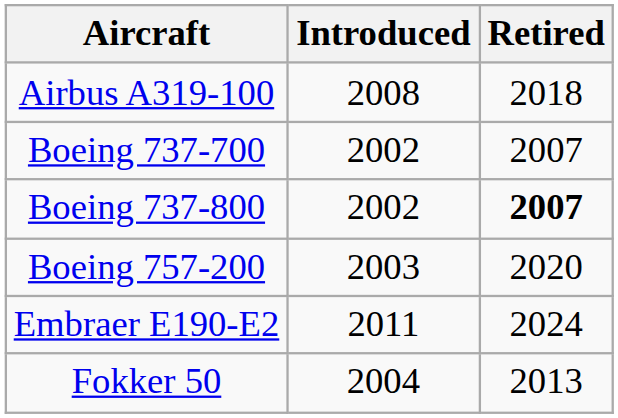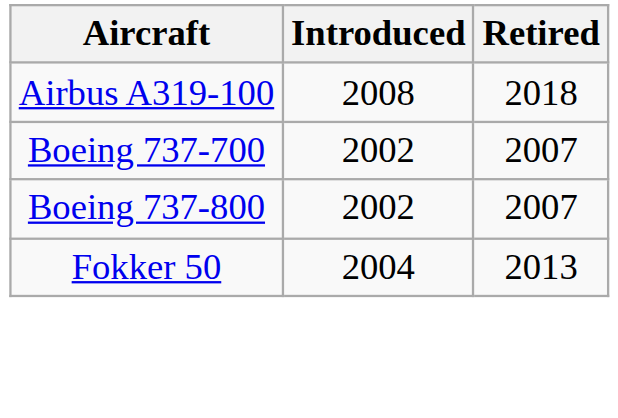 <table class="wikitable" style="border-collapse:collapse;text-align:center;margin: auto;">
 <tr>
 <th>Aircraft</th>
 <th>Introduced</th>
 <th>Retired</th>
 </tr>
 <tr>
 <td><a href='#'>Airbus A319-100</a></td>
 <td>2008</td>
 <td>2018</td>
 </tr>
 <tr>
 <td><a href='#'>Boeing 737-700</a></td>
 <td>2002</td>
 <td>2007</td>
 </tr>
 <tr>
 <td><a href='#'>Boeing 737-800</a></td>
 <td>2002</td>
-<td><strong>2007</strong></td>
-</tr>
-<tr>
-<td><a href='#'>Boeing 757-200</a></td>
-<td>2003</td>
-<td>2020</td>
-</tr>
-<tr>
-<td><a href='#'>Embraer E190-E2</a></td>
-<td>2011</td>
-<td>2024</td>
+<td>2007</td>
 </tr>
 <tr>
 <td><a href='#'>Fokker 50</a></td>
 <td>2004</td>
 <td>2013</td>
 </tr>
 </table>
